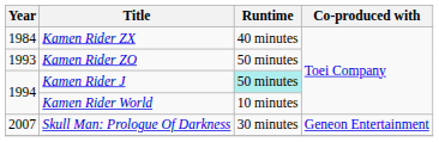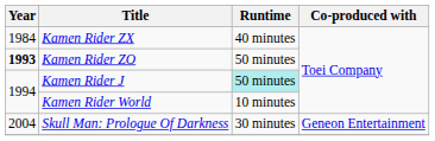 <table class="wikitable sortable" style="text-align:left; margin=auto; ">
 <tr>
 <th scope="col">Year</th>
 <th scope="col">Title</th>
 <th scope="col">Runtime</th>
 <th scope="col">Co-produced with</th>
 </tr>
 <tr>
 <td align="center">1984</td>
 <td><em><a href='#'>Kamen Rider ZX</a></em></td>
 <td>40 minutes</td>
 <td rowspan="4"><a href='#'>Toei Company</a></td>
 </tr>
 <tr>
-<td align="center">1993</td>
+<td align="center"><strong>1993</strong></td>
 <td><em><a href='#'>Kamen Rider ZO</a></em></td>
 <td>50 minutes</td>
 </tr>
 <tr>
 <td align="center" rowspan="2">1994</td>
 <td><em><a href='#'>Kamen Rider J</a></em></td>
 <td style="background: paleturquoise;">50 minutes</td>
 </tr>
 <tr>
 <td><em><a href='#'>Kamen Rider World</a></em></td>
 <td>10 minutes</td>
 </tr>
 <tr>
-<td align="center">2007</td>
+<td align="center">2004</td>
 <td><em><a href='#'>Skull Man: Prologue Of Darkness</a></em></td>
 <td>30 minutes</td>
 <td><a href='#'>Geneon Entertainment</a></td>
 </tr>
 <tr>
 </tr>
 </table>
